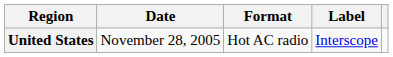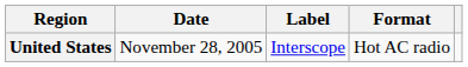 <table class="wikitable plainrowheaders">
 <tr>
 <th scope="col">Region</th>
 <th scope="col">Date</th>
+<th scope="col">Label</th>
 <th scope="col">Format</th>
-<th scope="col">Label</th>
 <th scope="col"></th>
 </tr>
 <tr>
 <th scope="row">United States</th>
 <td>November 28, 2005</td>
+<td><a href='#'>Interscope</a></td>
 <td>Hot AC radio</td>
-<td><a href='#'>Interscope</a></td>
 <td></td>
 </tr>
 </table>
